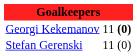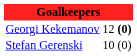 <table class="toccolours" border="0" cellpadding="2" cellspacing="0" align="left" style="margin:0.5em;">
 <tr>
 <th colspan="4" align="center" bgcolor="#FF2020"><span>Goalkeepers</span></th>
 </tr>
 <tr>
 <td> <a href='#'>Georgi Kekemanov</a></td>
-<td>11</td>
+<td>12</td>
 <td><strong>(0)</strong></td>
 </tr>
 <tr>
 <td> <a href='#'>Stefan Gerenski</a></td>
-<td>11</td>
+<td>10</td>
 <td>(0)</td>
 </tr>
 <tr>
 </tr>
 </table>
